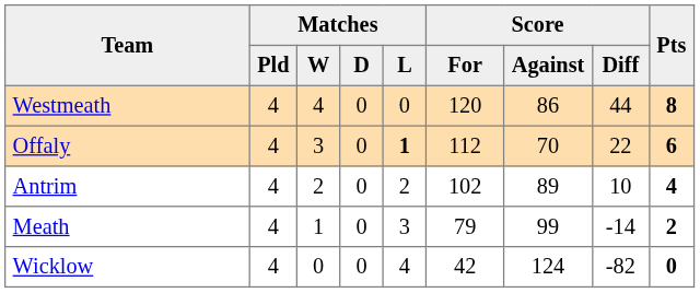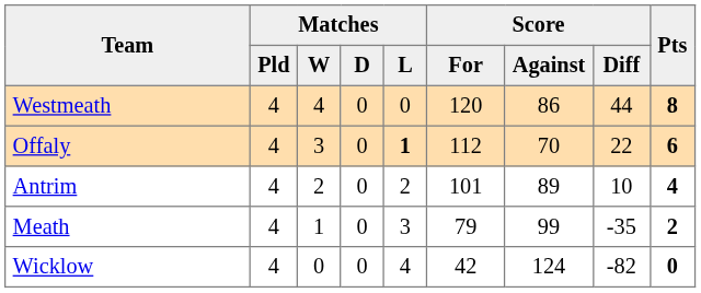 <table style=border-collapse:collapse border=1 cellspacing=0 cellpadding=5>
 <tr align=center bgcolor=#efefef>
 <th rowspan=2 width=165>Team</th>
 <th colspan=4>Matches</th>
 <th colspan=3>Score</th>
 <th rowspan=2width=20>Pts</th>
 </tr>
 <tr align=center bgcolor=#efefef>
 <th width=20>Pld</th>
 <th width=20>W</th>
 <th width=20>D</th>
 <th width=20>L</th>
 <th width=45>For</th>
 <th width=45>Against</th>
 <th width=30>Diff</th>
 </tr>
 <tr align=center style="background:#FFDEAD;">
 <td style="text-align:left;"> <a href='#'>Westmeath</a></td>
 <td>4</td>
 <td>4</td>
 <td>0</td>
 <td>0</td>
 <td>120</td>
 <td>86</td>
 <td>44</td>
 <td><strong>8</strong></td>
 </tr>
 <tr align=center style="background:#FFDEAD;">
 <td style="text-align:left;"> <a href='#'>Offaly</a></td>
 <td>4</td>
 <td>3</td>
 <td>0</td>
 <td><strong>1</strong></td>
 <td>112</td>
 <td>70</td>
 <td>22</td>
 <td><strong>6</strong></td>
 </tr>
 <tr align=center>
 <td style="text-align:left;"> <a href='#'>Antrim</a></td>
 <td>4</td>
 <td>2</td>
 <td>0</td>
 <td>2</td>
-<td>102</td>
+<td>101</td>
 <td>89</td>
 <td>10</td>
 <td><strong>4</strong></td>
 </tr>
 <tr align=center>
 <td style="text-align:left;"> <a href='#'>Meath</a></td>
 <td>4</td>
 <td>1</td>
 <td>0</td>
 <td>3</td>
 <td>79</td>
 <td>99</td>
-<td>-14</td>
+<td>-35</td>
 <td><strong>2</strong></td>
 </tr>
 <tr align=center>
 <td style="text-align:left;"> <a href='#'>Wicklow</a></td>
 <td>4</td>
 <td>0</td>
 <td>0</td>
 <td>4</td>
 <td>42</td>
 <td>124</td>
 <td>-82</td>
 <td><strong>0</strong></td>
 </tr>
 </table>
